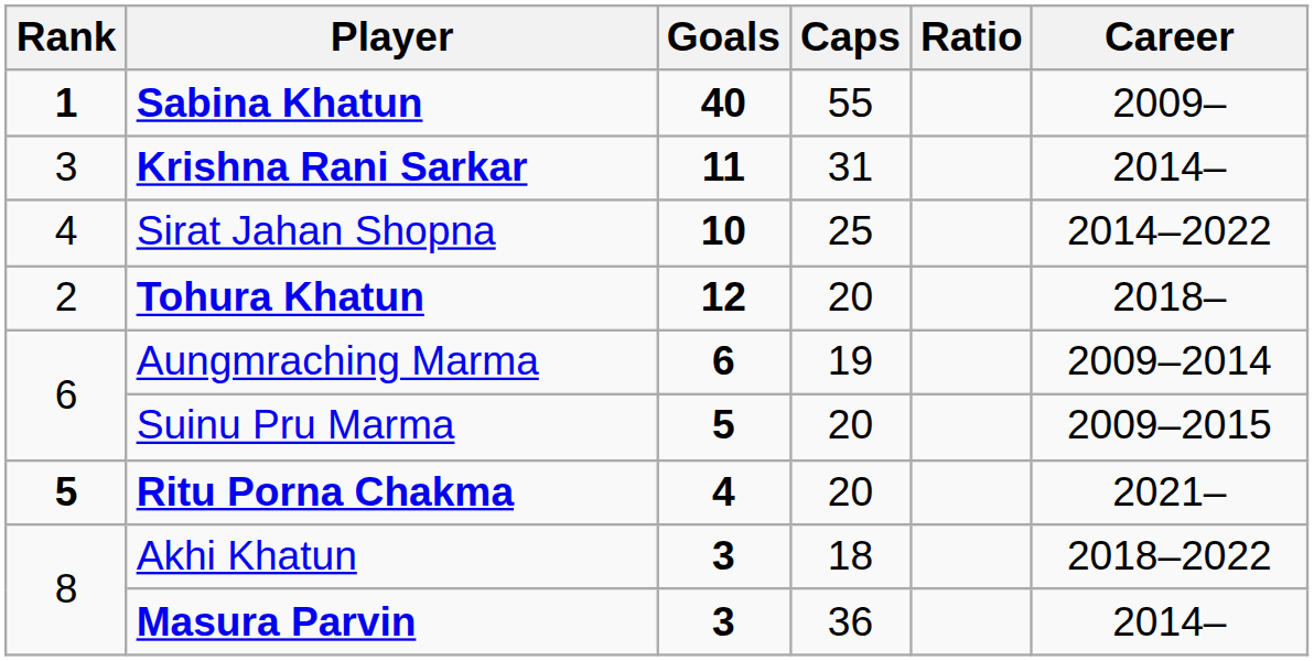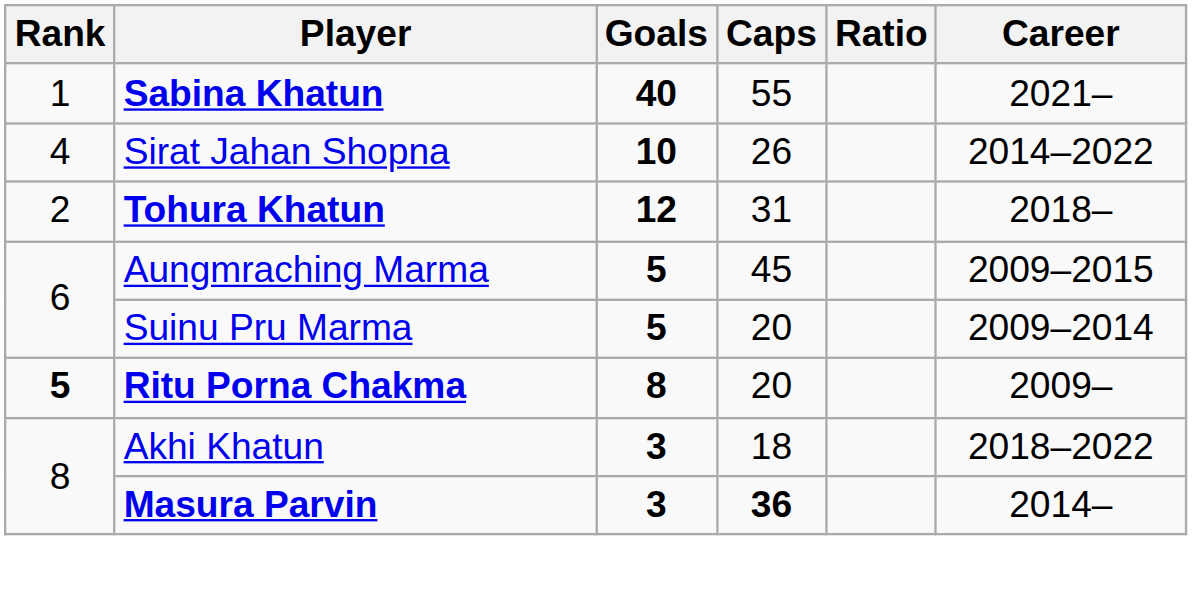 <table class="wikitable sortable" style=text-align:center>
 <tr>
 <th width=40>Rank</th>
 <th width=200>Player</th>
 <th width=40>Goals</th>
 <th width=40>Caps</th>
 <th width=40>Ratio</th>
 <th width=100>Career</th>
 </tr>
 <tr>
-<td><strong>1</strong></td>
+<td>1</td>
 <td align="left"><strong><a href='#'>Sabina Khatun</a></strong></td>
 <td><strong>40</strong></td>
 <td>55</td>
 <td></td>
-<td>2009–</td>
-</tr>
-<tr>
-<td>3</td>
-<td align=left><strong><a href='#'>Krishna Rani Sarkar</a></strong></td>
-<td><strong>11</strong></td>
-<td>31</td>
-<td></td>
-<td>2014–</td>
+<td>2021–</td>
 </tr>
 <tr>
 <td>4</td>
 <td align=left><a href='#'>Sirat Jahan Shopna</a></td>
 <td><strong>10</strong></td>
-<td>25</td>
+<td>26</td>
 <td></td>
 <td>2014–2022</td>
 </tr>
 <tr>
 <td>2</td>
 <td align=left><strong><a href='#'>Tohura Khatun</a></strong></td>
 <td><strong>12</strong></td>
-<td>20</td>
+<td>31</td>
 <td></td>
 <td>2018–</td>
 </tr>
 <tr>
 <td rowspan=2>6</td>
 <td align=left><a href='#'>Aungmraching Marma</a></td>
-<td><strong>6</strong></td>
-<td>19</td>
+<td><strong>5</strong></td>
+<td>45</td>
 <td></td>
-<td>2009–2014</td>
+<td>2009–2015</td>
 </tr>
 <tr>
 <td align=left><a href='#'>Suinu Pru Marma</a></td>
 <td><strong>5</strong></td>
 <td>20</td>
 <td></td>
-<td>2009–2015</td>
+<td>2009–2014</td>
 </tr>
 <tr>
 <td><strong>5</strong></td>
 <td align=left><strong><a href='#'>Ritu Porna Chakma</a></strong></td>
-<td><strong>4</strong></td>
+<td><strong>8</strong></td>
 <td>20</td>
 <td></td>
-<td>2021–</td>
+<td>2009–</td>
 </tr>
 <tr>
 <td rowspan=2>8</td>
 <td align="left"><a href='#'>Akhi Khatun</a></td>
 <td><strong>3</strong></td>
 <td>18</td>
 <td></td>
 <td>2018–2022</td>
 </tr>
 <tr>
 <td align="left"><strong><a href='#'>Masura Parvin</a></strong></td>
 <td><strong>3</strong></td>
-<td>36</td>
+<td><strong>36</strong></td>
 <td></td>
 <td>2014–</td>
 </tr>
 </table>
